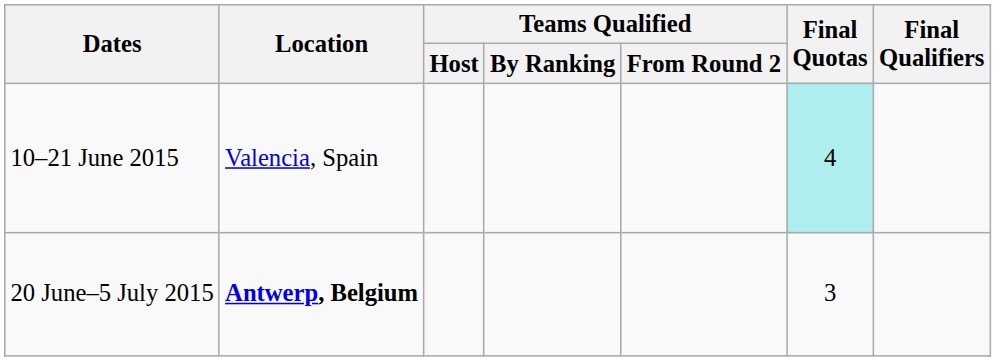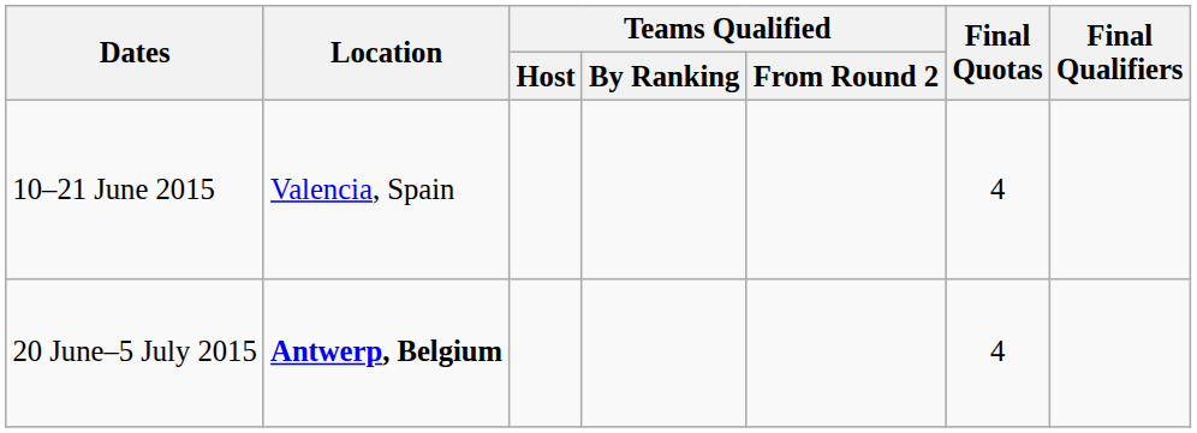 <table class=wikitable>
 <tr>
 <th rowspan=2>Dates</th>
 <th rowspan=2>Location</th>
 <th colspan=3>Teams Qualified</th>
 <th rowspan=2>Final<br>Quotas</th>
 <th rowspan=2>Final<br>Qualifiers</th>
 </tr>
 <tr>
 <th>Host</th>
 <th>By Ranking</th>
 <th>From Round 2</th>
 </tr>
 <tr>
 <td>10–21 June 2015</td>
 <td><a href='#'>Valencia</a>, Spain</td>
 <td></td>
 <td><br><br><br><br><br></td>
 <td><br><br></td>
-<td align=center style="background: paleturquoise;">4</td>
+<td align=center>4</td>
 <td><br><br><br></td>
 </tr>
 <tr>
 <td>20 June–5 July 2015</td>
 <td><strong><a href='#'>Antwerp</a>, Belgium</strong></td>
 <td></td>
 <td><br><br><br><br></td>
 <td><br><br><br></td>
-<td align=center>3</td>
+<td align=center>4</td>
 <td><br><br><br></td>
 </tr>
 </table>
